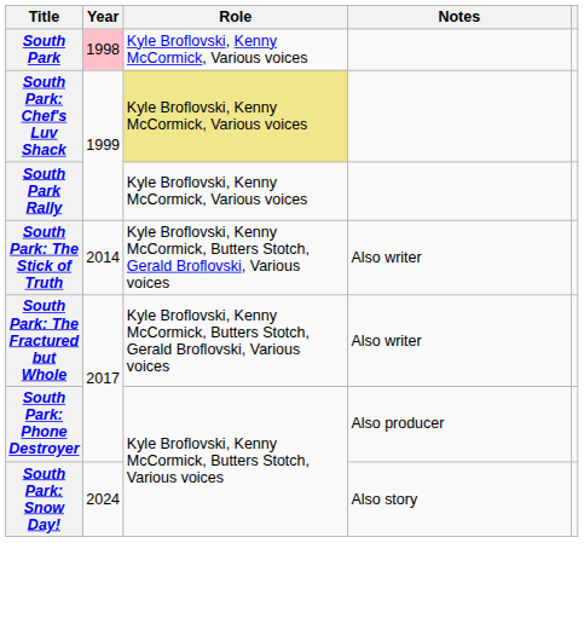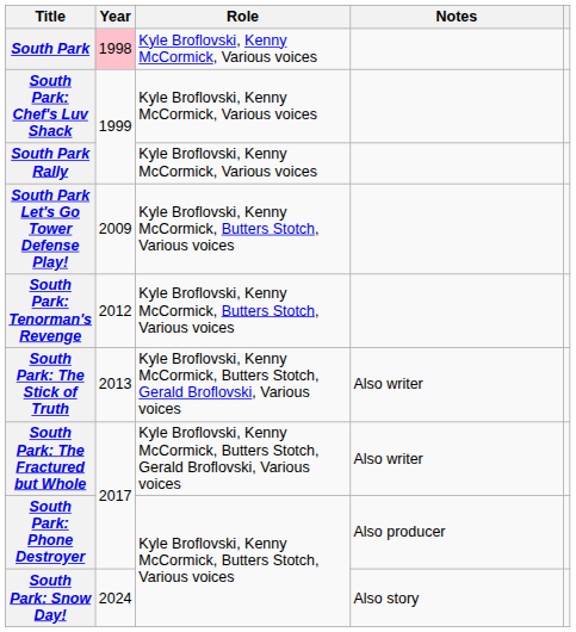 <table class="wikitable plainrowheaders">
 <tr>
 <th scope="col">Title</th>
 <th scope="col">Year</th>
 <th scope="col" style="width: 15em;">Role</th>
 <th scope="col" style="width: 15em;">Notes</th>
 <th scope="col" class="unsortable"></th>
 </tr>
 <tr>
 <th scope=row><em><a href='#'>South Park</a></em></th>
 <td style="background: pink;">1998</td>
 <td><a href='#'>Kyle Broflovski</a>, <a href='#'>Kenny McCormick</a>, Various voices</td>
 <td></td>
 <td style="text-align:center;"></td>
 </tr>
 <tr>
 <th scope=row><em><a href='#'>South Park: Chef's Luv Shack</a></em></th>
 <td rowspan="2">1999</td>
-<td style="background: khaki;">Kyle Broflovski, Kenny McCormick, Various voices</td>
+<td>Kyle Broflovski, Kenny McCormick, Various voices</td>
 <td></td>
 <td style="text-align:center;"></td>
 </tr>
 <tr>
 <th scope=row><em><a href='#'>South Park Rally</a></em></th>
 <td>Kyle Broflovski, Kenny McCormick, Various voices</td>
 <td></td>
 <td style="text-align:center;"></td>
 </tr>
 <tr>
+<th scope=row><em><a href='#'>South Park Let's Go Tower Defense Play!</a></em></th>
+<td>2009</td>
+<td>Kyle Broflovski, Kenny McCormick, <a href='#'>Butters Stotch</a>, Various voices</td>
+<td></td>
+<td style="text-align:center;"></td>
+</tr>
+<tr>
+<th scope=row><em><a href='#'>South Park: Tenorman's Revenge</a></em></th>
+<td>2012</td>
+<td>Kyle Broflovski, Kenny McCormick, <a href='#'>Butters Stotch</a>, Various voices</td>
+<td></td>
+<td style="text-align:center;"></td>
+</tr>
+<tr>
 <th scope=row><em><a href='#'>South Park: The Stick of Truth</a></em></th>
-<td>2014</td>
+<td>2013</td>
 <td>Kyle Broflovski, Kenny McCormick, Butters Stotch, <a href='#'>Gerald Broflovski</a>, Various voices</td>
 <td>Also writer</td>
 <td style="text-align:center;"></td>
 </tr>
 <tr>
 <th scope=row><em><a href='#'>South Park: The Fractured but Whole</a></em></th>
 <td rowspan="2">2017</td>
 <td>Kyle Broflovski, Kenny McCormick, Butters Stotch, Gerald Broflovski, Various voices</td>
 <td>Also writer</td>
 <td style="text-align:center;"></td>
 </tr>
 <tr>
 <th scope=row><em><a href='#'>South Park: Phone Destroyer</a></em></th>
 <td Rowspan="2">Kyle Broflovski, Kenny McCormick, Butters Stotch, Various voices</td>
 <td>Also producer</td>
 <td style="text-align:center;"></td>
 </tr>
 <tr>
 <th scope=row><em><a href='#'>South Park: Snow Day!</a></em></th>
 <td>2024</td>
 <td>Also story</td>
 <td style="text-align:center;"></td>
 </tr>
 </table>
